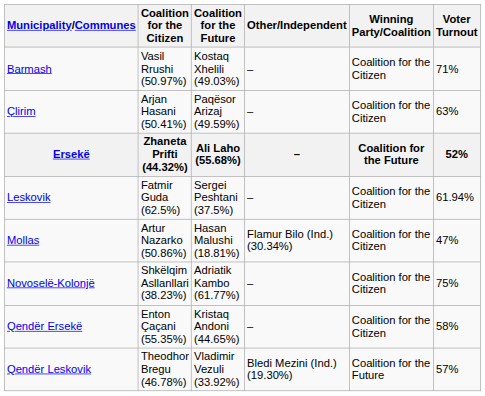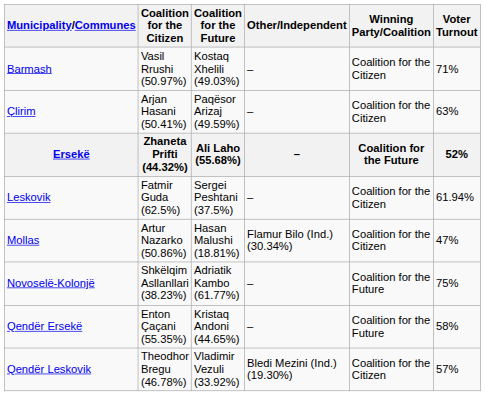 <table class="wikitable">
 <tr>
 <th><a href='#'>Municipality</a>/<a href='#'>Communes</a></th>
 <th>Coalition for the Citizen</th>
 <th>Coalition for the Future</th>
 <th>Other/Independent</th>
 <th>Winning Party/Coalition</th>
 <th>Voter Turnout</th>
 </tr>
 <tr>
 <td><a href='#'>Barmash</a></td>
 <td>Vasil Rrushi (50.97%)</td>
 <td>Kostaq Xhelili (49.03%)</td>
 <td>–</td>
 <td>Coalition for the Citizen</td>
 <td>71%</td>
 </tr>
 <tr>
 <td><a href='#'>Çlirim</a></td>
 <td>Arjan Hasani (50.41%)</td>
 <td>Paqësor Arizaj (49.59%)</td>
 <td>–</td>
 <td>Coalition for the Citizen</td>
 <td>63%</td>
 </tr>
 <tr>
 <th><a href='#'>Ersekë</a></th>
 <th>Zhaneta Prifti (44.32%)</th>
 <th>Ali Laho (55.68%)</th>
 <th>–</th>
 <th>Coalition for the Future</th>
 <th>52%</th>
 </tr>
 <tr>
 <td><a href='#'>Leskovik</a></td>
 <td>Fatmir Guda (62.5%)</td>
 <td>Sergei Peshtani (37.5%)</td>
 <td>–</td>
 <td>Coalition for the Citizen</td>
 <td>61.94%</td>
 </tr>
 <tr>
 <td><a href='#'>Mollas</a></td>
 <td>Artur Nazarko (50.86%)</td>
 <td>Hasan Malushi (18.81%)</td>
 <td>Flamur Bilo (Ind.) (30.34%)</td>
 <td>Coalition for the Citizen</td>
 <td>47%</td>
 </tr>
 <tr>
 <td><a href='#'>Novoselë-Kolonjë</a></td>
 <td>Shkëlqim Asllanllari (38.23%)</td>
 <td>Adriatik Kambo (61.77%)</td>
 <td>–</td>
-<td>Coalition for the Citizen</td>
+<td>Coalition for the Future</td>
 <td>75%</td>
 </tr>
 <tr>
 <td><a href='#'>Qendër Ersekë</a></td>
 <td>Enton Çaçani (55.35%)</td>
 <td>Kristaq Andoni (44.65%)</td>
 <td>–</td>
-<td>Coalition for the Citizen</td>
+<td>Coalition for the Future</td>
 <td>58%</td>
 </tr>
 <tr>
 <td><a href='#'>Qendër Leskovik</a></td>
 <td>Theodhor Bregu (46.78%)</td>
 <td>Vladimir Vezuli (33.92%)</td>
 <td>Bledi Mezini (Ind.) (19.30%)</td>
-<td>Coalition for the Future</td>
+<td>Coalition for the Citizen</td>
 <td>57%</td>
 </tr>
 </table>
